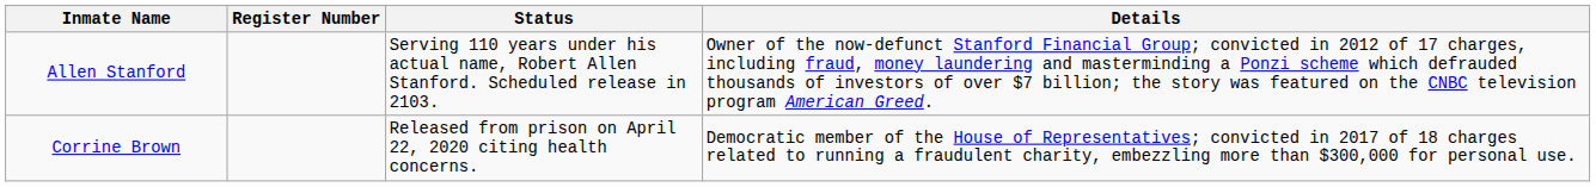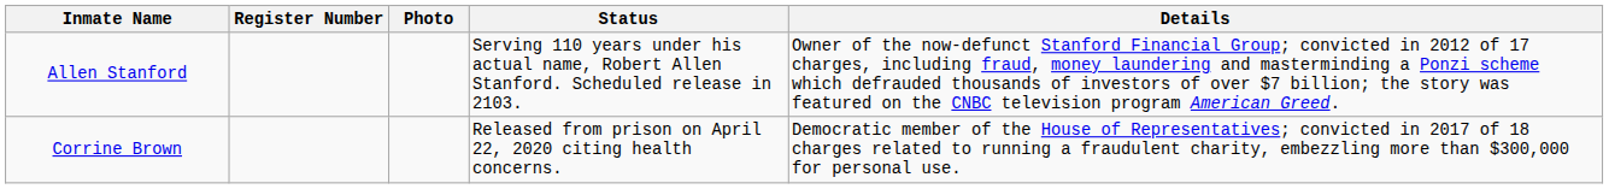 <table class="wikitable sortable">
 <tr>
 <th width=14%>Inmate Name</th>
 <th width=10%>Register Number</th>
+<th width=5%>Photo</th>
 <th width=20%>Status</th>
 <th width=56%>Details</th>
 </tr>
 <tr>
 <td style="text-align:center;"><a href='#'>Allen Stanford</a></td>
 <td style="text-align:center;"></td>
+<td></td>
 <td>Serving 110 years under his actual name, Robert Allen Stanford. Scheduled release in 2103.</td>
 <td>Owner of the now-defunct <a href='#'>Stanford Financial Group</a>; convicted in 2012 of 17 charges, including <a href='#'>fraud</a>, <a href='#'>money laundering</a> and masterminding a <a href='#'>Ponzi scheme</a> which defrauded thousands of investors of over $7 billion; the story was featured on the <a href='#'>CNBC</a> television program <em><a href='#'>American Greed</a></em>.</td>
 </tr>
 <tr>
 <td style="text-align:center;"><a href='#'>Corrine Brown</a></td>
 <td style="text-align:center;"></td>
+<td></td>
 <td>Released from prison on April 22, 2020 citing health concerns.</td>
 <td>Democratic member of the <a href='#'>House of Representatives</a>; convicted in 2017 of 18 charges related to running a fraudulent charity, embezzling more than $300,000 for personal use.</td>
 </tr>
 </table>
